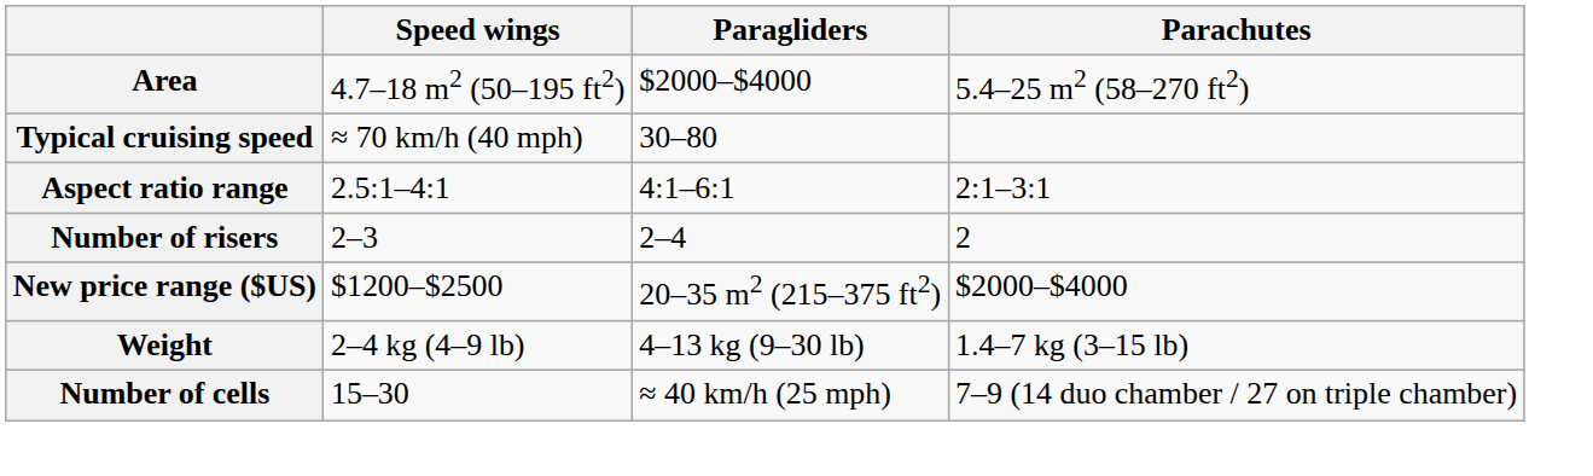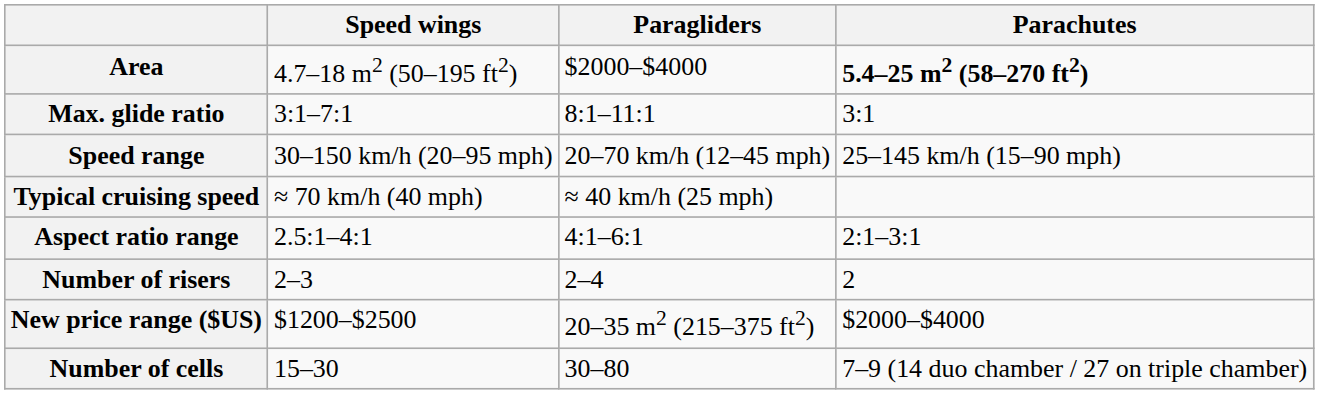 <table class="wikitable">
 <tr>
 <th></th>
 <th>Speed wings</th>
 <th>Paragliders</th>
 <th>Parachutes</th>
 </tr>
 <tr valign=top>
 <th>Area</th>
 <td>4.7–18 m<sup>2</sup> (50–195 ft<sup>2</sup>)</td>
 <td>$2000–$4000</td>
-<td>5.4–25 m<sup>2</sup> (58–270 ft<sup>2</sup>)</td>
+<td><strong>5.4–25 m<sup>2</sup> (58–270 ft<sup>2</sup>)</strong></td>
+</tr>
+<tr valign=top>
+<th>Max. glide ratio</th>
+<td>3:1–7:1</td>
+<td>8:1–11:1</td>
+<td>3:1</td>
+</tr>
+<tr valign=top>
+<th>Speed range</th>
+<td>30–150 km/h (20–95 mph)</td>
+<td>20–70 km/h (12–45 mph)</td>
+<td>25–145 km/h (15–90 mph)</td>
 </tr>
 <tr valign=top>
 <th>Typical cruising speed</th>
 <td>≈ 70 km/h (40 mph)</td>
-<td>30–80</td>
+<td>≈ 40 km/h (25 mph)</td>
 </tr>
 <tr>
 <th>Aspect ratio range</th>
 <td>2.5:1–4:1</td>
 <td>4:1–6:1</td>
 <td>2:1–3:1</td>
 </tr>
 <tr valign=top>
 <th>Number of risers</th>
 <td>2–3</td>
 <td>2–4</td>
 <td>2</td>
 </tr>
 <tr valign=top>
 <th>New price range ($US)</th>
 <td>$1200–$2500</td>
 <td>20–35 m<sup>2</sup> (215–375 ft<sup>2</sup>)</td>
 <td>$2000–$4000</td>
 </tr>
 <tr valign=top>
-<th>Weight</th>
-<td>2–4 kg (4–9 lb)</td>
-<td>4–13 kg (9–30 lb)</td>
-<td>1.4–7 kg (3–15 lb)</td>
-</tr>
-<tr valign=top>
 <th>Number of cells</th>
 <td>15–30</td>
-<td>≈ 40 km/h (25 mph)</td>
+<td>30–80</td>
 <td>7–9 (14 duo chamber / 27 on triple chamber)</td>
 </tr>
 </table>
